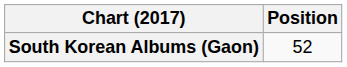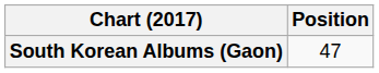 <table class="wikitable plainrowheaders" style="text-align:center">
 <tr>
 <th scope="col">Chart (2017)</th>
 <th scope="col">Position</th>
 </tr>
 <tr>
 <th scope="row">South Korean Albums (Gaon)</th>
-<td>52</td>
+<td>47</td>
 </tr>
 </table>
